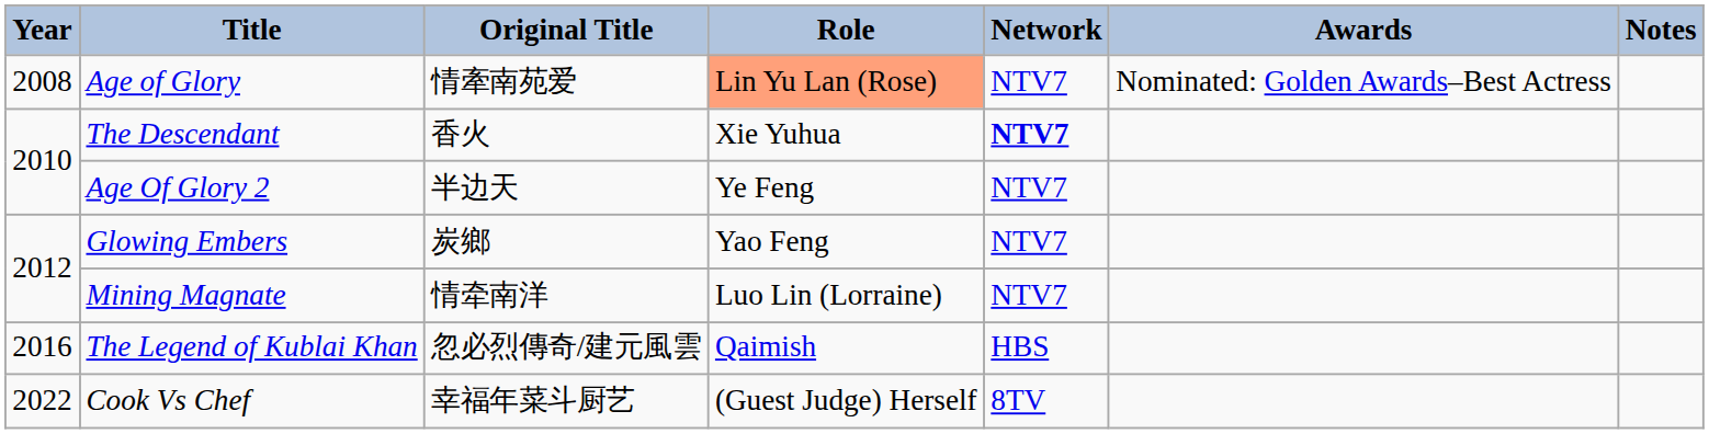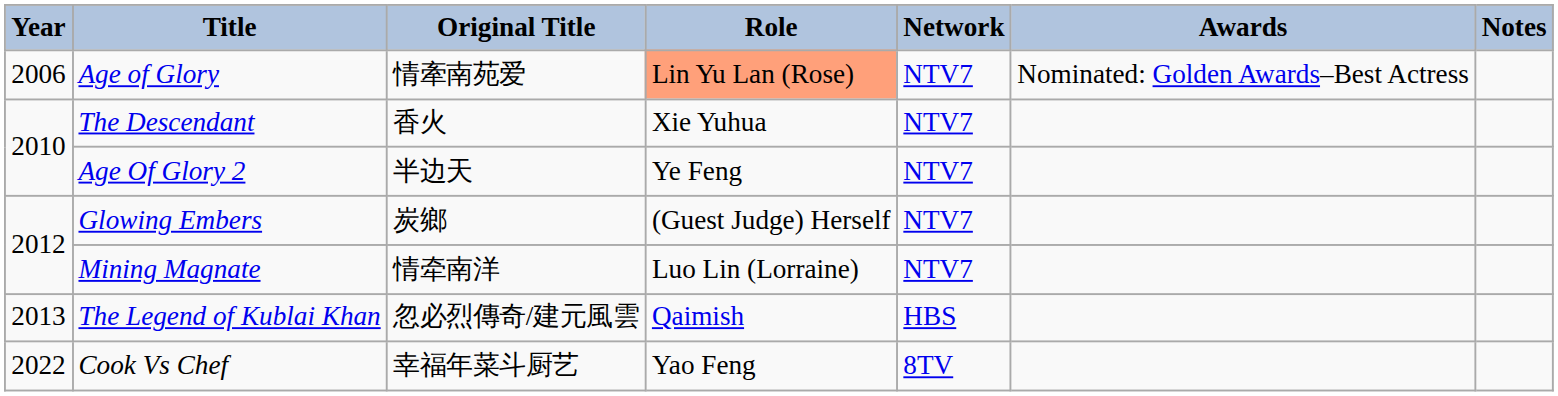 <table class="wikitable" style="font-size:90%;">
 <tr>
 <th style="background:#B0C4DE;">Year</th>
 <th style="background:#B0C4DE;">Title</th>
 <th style="background:#B0C4DE;">Original Title</th>
 <th style="background:#B0C4DE;">Role</th>
 <th style="background:#B0C4DE;">Network</th>
 <th style="background:#B0C4DE;">Awards</th>
 <th style="background:#B0C4DE;">Notes</th>
 </tr>
 <tr>
-<td>2008</td>
+<td>2006</td>
 <td><em><a href='#'>Age of Glory</a></em></td>
 <td>情牽南苑爱</td>
 <td style="background: lightsalmon;">Lin Yu Lan (Rose)</td>
 <td><a href='#'>NTV7</a></td>
 <td>Nominated: <a href='#'>Golden Awards</a>–Best Actress</td>
 <td></td>
 </tr>
 <tr>
 <td rowspan="2">2010</td>
 <td><em><a href='#'>The Descendant</a></em></td>
 <td>香火</td>
 <td>Xie Yuhua</td>
-<td><strong><a href='#'>NTV7</a></strong></td>
+<td><a href='#'>NTV7</a></td>
 <td></td>
 <td></td>
 </tr>
 <tr>
 <td><em><a href='#'>Age Of Glory 2</a></em></td>
 <td>半边天</td>
 <td>Ye Feng</td>
 <td><a href='#'>NTV7</a></td>
 <td></td>
 <td></td>
 </tr>
 <tr>
 <td rowspan="2">2012</td>
 <td><em><a href='#'>Glowing Embers</a></em></td>
 <td>炭鄉</td>
-<td>Yao Feng</td>
+<td>(Guest Judge) Herself</td>
 <td><a href='#'>NTV7</a></td>
 <td></td>
 <td></td>
 </tr>
 <tr>
 <td><em><a href='#'>Mining Magnate</a></em></td>
 <td>情牵南洋</td>
 <td>Luo Lin (Lorraine)</td>
 <td><a href='#'>NTV7</a></td>
 <td></td>
 <td></td>
 </tr>
 <tr>
-<td>2016</td>
+<td>2013</td>
 <td><em><a href='#'>The Legend of Kublai Khan</a></em></td>
 <td>忽必烈傳奇/建元風雲</td>
 <td><a href='#'>Qaimish</a></td>
 <td><a href='#'>HBS</a></td>
 <td></td>
 <td></td>
 </tr>
 <tr>
 <td>2022</td>
 <td><em>Cook Vs Chef</em></td>
 <td>幸福年菜斗厨艺</td>
-<td>(Guest Judge) Herself</td>
+<td>Yao Feng</td>
 <td><a href='#'>8TV</a></td>
 <td></td>
 <td></td>
 </tr>
 </table>
